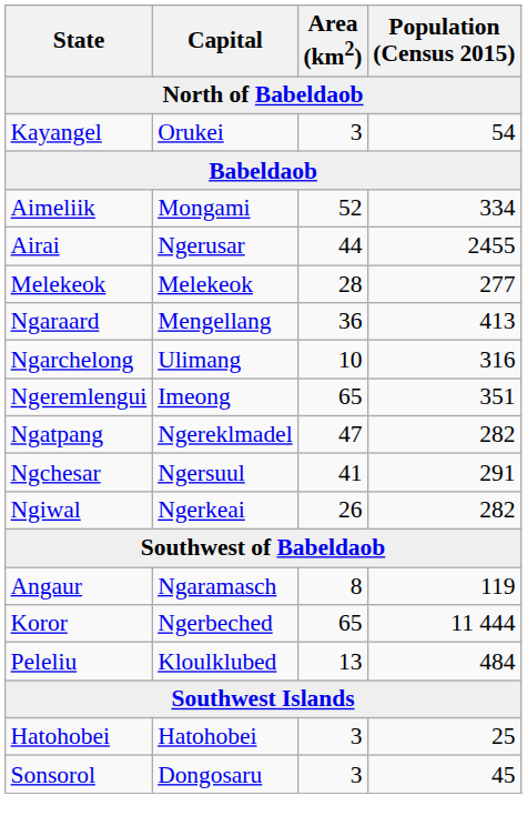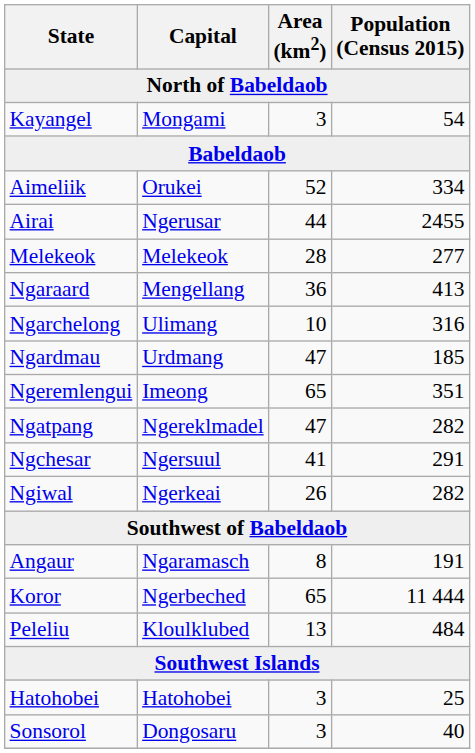 <table class="wikitable sortable">
 <tr>
 <th>State</th>
 <th>Capital</th>
 <th>Area<br>(km<sup>2</sup>)</th>
 <th>Population<br>(Census 2015)</th>
 </tr>
 <tr>
 <td colspan=4 align=center bgcolor="#EFEFEF"><strong>North of <a href='#'>Babeldaob</a></strong></td>
 </tr>
 <tr>
 <td> <a href='#'>Kayangel</a></td>
-<td><a href='#'>Orukei</a></td>
+<td><a href='#'>Mongami</a></td>
 <td align="right">3</td>
 <td align="right">54</td>
 </tr>
 <tr>
 <td colspan=4 align=center bgcolor="#EFEFEF"><strong><a href='#'>Babeldaob</a></strong></td>
 </tr>
 <tr>
 <td> <a href='#'>Aimeliik</a></td>
-<td><a href='#'>Mongami</a></td>
+<td><a href='#'>Orukei</a></td>
 <td align="right">52</td>
 <td align="right">334</td>
 </tr>
 <tr>
 <td> <a href='#'>Airai</a></td>
 <td><a href='#'>Ngerusar</a></td>
 <td align="right">44</td>
 <td align="right">2455</td>
 </tr>
 <tr>
 <td> <a href='#'>Melekeok</a></td>
 <td><a href='#'>Melekeok</a></td>
 <td align="right">28</td>
 <td align="right">277</td>
 </tr>
 <tr>
 <td> <a href='#'>Ngaraard</a></td>
 <td><a href='#'>Mengellang</a></td>
 <td align="right">36</td>
 <td align="right">413</td>
 </tr>
 <tr>
 <td> <a href='#'>Ngarchelong</a></td>
 <td><a href='#'>Ulimang</a></td>
 <td align="right">10</td>
 <td align="right">316</td>
+</tr>
+<tr>
+<td> <a href='#'>Ngardmau</a></td>
+<td><a href='#'>Urdmang</a></td>
+<td align="right">47</td>
+<td align="right">185</td>
 </tr>
 <tr>
 <td> <a href='#'>Ngeremlengui</a></td>
 <td><a href='#'>Imeong</a></td>
 <td align="right">65</td>
 <td align="right">351</td>
 </tr>
 <tr>
 <td> <a href='#'>Ngatpang</a></td>
 <td><a href='#'>Ngereklmadel</a></td>
 <td align="right">47</td>
 <td align="right">282</td>
 </tr>
 <tr>
 <td> <a href='#'>Ngchesar</a></td>
 <td><a href='#'>Ngersuul</a></td>
 <td align="right">41</td>
 <td align="right">291</td>
 </tr>
 <tr>
 <td> <a href='#'>Ngiwal</a></td>
 <td><a href='#'>Ngerkeai</a></td>
 <td align="right">26</td>
 <td align="right">282</td>
 </tr>
 <tr>
 <td colspan=4 align=center bgcolor="#EFEFEF"><strong>Southwest of <a href='#'>Babeldaob</a></strong></td>
 </tr>
 <tr>
 <td> <a href='#'>Angaur</a></td>
 <td><a href='#'>Ngaramasch</a></td>
 <td align="right">8</td>
-<td align="right">119</td>
+<td align="right">191</td>
 </tr>
 <tr>
 <td> <a href='#'>Koror</a></td>
 <td><a href='#'>Ngerbeched</a></td>
 <td align="right">65</td>
 <td align="right">11 444</td>
 </tr>
 <tr>
 <td> <a href='#'>Peleliu</a></td>
 <td><a href='#'>Kloulklubed</a></td>
 <td align="right">13</td>
 <td align="right">484</td>
 </tr>
 <tr>
 <td colspan=4 align=center bgcolor="#EFEFEF"><strong><a href='#'>Southwest Islands</a></strong></td>
 </tr>
 <tr>
 <td> <a href='#'>Hatohobei</a></td>
 <td><a href='#'>Hatohobei</a></td>
 <td align="right">3</td>
 <td align="right">25</td>
 </tr>
 <tr>
 <td> <a href='#'>Sonsorol</a></td>
 <td><a href='#'>Dongosaru</a></td>
 <td align="right">3</td>
-<td align="right">45</td>
+<td align="right">40</td>
 </tr>
 <tr style="background: #CCC;">
 </tr>
 <tr>
 </tr>
 </table>
